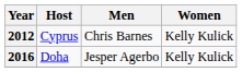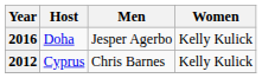 <table class="wikitable">
 <tr>
 <th scope="col">Year</th>
 <th scope="col">Host</th>
 <th scope="col">Men</th>
 <th scope="col">Women</th>
 </tr>
 <tr>
+<th scope="row">2016</th>
+<td><a href='#'>Doha</a></td>
+<td> Jesper Agerbo</td>
+<td + style="text-align: center;"> Kelly Kulick</td>
+</tr>
+<tr>
 <th scope="row">2012</th>
 <td><a href='#'>Cyprus</a></td>
 <td> Chris Barnes</td>
 <td + style="text-align: center;"> Kelly Kulick</td>
 </tr>
 <tr>
-<th scope="row">2016</th>
-<td><a href='#'>Doha</a></td>
-<td> Jesper Agerbo</td>
-<td + style="text-align: center;"> Kelly Kulick</td>
-</tr>
-<tr>
 </tr>
 </table>
